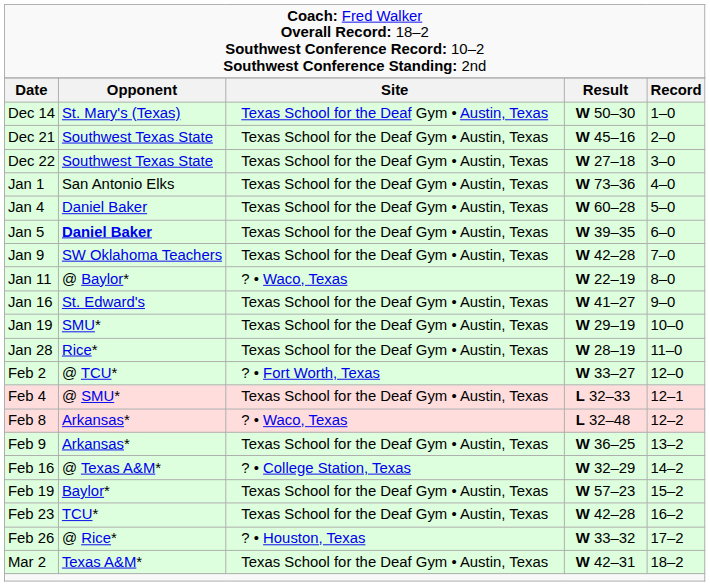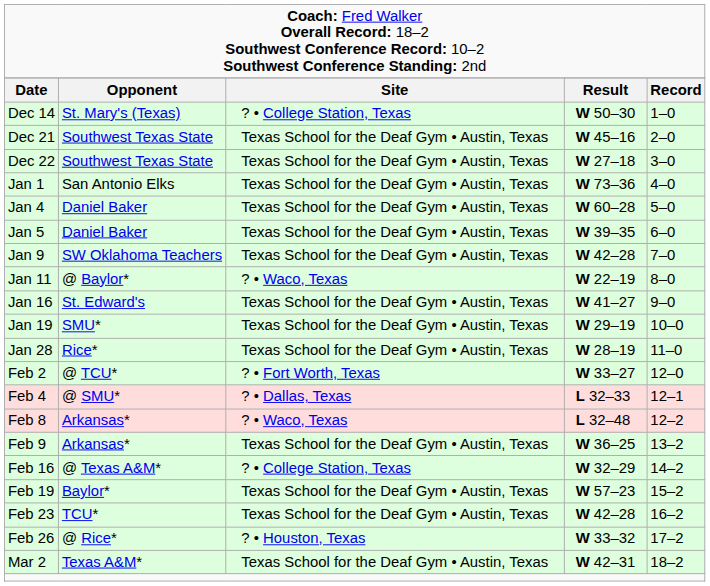 <table class="wikitable">
 <tr>
 <td colspan=8 style="text-align: center;"><strong>Coach:</strong> <a href='#'>Fred Walker</a><br><strong>Overall Record:</strong> 18–2<br><strong>Southwest Conference Record:</strong> 10–2<br><strong>Southwest Conference Standing:</strong> 2nd</td>
 </tr>
 <tr>
 </tr>
 <tr>
 <th>Date</th>
 <th>Opponent</th>
 <th>Site</th>
 <th>Result</th>
 <th>Record</th>
 </tr>
 <tr style="background: #ddffdd;">
 <td>Dec 14</td>
 <td><a href='#'>St. Mary's (Texas)</a></td>
-<td>   <a href='#'>Texas School for the Deaf</a> Gym • <a href='#'>Austin, Texas</a>   </td>
+<td>   ? • <a href='#'>College Station, Texas</a>   </td>
 <td>  <strong>W</strong> 50–30  </td>
 <td>1–0</td>
 </tr>
 <tr style="background: #ddffdd;">
 <td>Dec 21</td>
 <td><a href='#'>Southwest Texas State</a></td>
 <td>   Texas School for the Deaf Gym • Austin, Texas   </td>
 <td>  <strong>W</strong> 45–16  </td>
 <td>2–0</td>
 </tr>
 <tr style="background: #ddffdd;">
 <td>Dec 22</td>
 <td><a href='#'>Southwest Texas State</a></td>
 <td>   Texas School for the Deaf Gym • Austin, Texas   </td>
 <td>  <strong>W</strong> 27–18  </td>
 <td>3–0</td>
 </tr>
 <tr style="background: #ddffdd;">
 <td>Jan 1</td>
 <td>San Antonio Elks</td>
 <td>   Texas School for the Deaf Gym • Austin, Texas   </td>
 <td>  <strong>W</strong> 73–36  </td>
 <td>4–0</td>
 </tr>
 <tr style="background: #ddffdd;">
 <td>Jan 4</td>
 <td><a href='#'>Daniel Baker</a></td>
 <td>   Texas School for the Deaf Gym • Austin, Texas   </td>
 <td>  <strong>W</strong> 60–28  </td>
 <td>5–0</td>
 </tr>
 <tr style="background: #ddffdd;">
 <td>Jan 5</td>
-<td><strong><a href='#'>Daniel Baker</a></strong></td>
+<td><a href='#'>Daniel Baker</a></td>
 <td>   Texas School for the Deaf Gym • Austin, Texas   </td>
 <td>  <strong>W</strong> 39–35  </td>
 <td>6–0</td>
 </tr>
 <tr style="background: #ddffdd;">
 <td>Jan 9</td>
 <td><a href='#'>SW Oklahoma Teachers</a></td>
 <td>   Texas School for the Deaf Gym • Austin, Texas   </td>
 <td>  <strong>W</strong> 42–28  </td>
 <td>7–0</td>
 </tr>
 <tr style="background: #ddffdd;">
 <td>Jan 11</td>
 <td>@ <a href='#'>Baylor</a>*</td>
 <td>   ? • <a href='#'>Waco, Texas</a>   </td>
 <td>  <strong>W</strong> 22–19  </td>
 <td>8–0</td>
 </tr>
 <tr style="background: #ddffdd;">
 <td>Jan 16</td>
 <td><a href='#'>St. Edward's</a></td>
 <td>   Texas School for the Deaf Gym • Austin, Texas   </td>
 <td>  <strong>W</strong> 41–27  </td>
 <td>9–0</td>
 </tr>
 <tr style="background: #ddffdd;">
 <td>Jan 19</td>
 <td><a href='#'>SMU</a>*</td>
 <td>   Texas School for the Deaf Gym • Austin, Texas   </td>
 <td>  <strong>W</strong> 29–19  </td>
 <td>10–0</td>
 </tr>
 <tr style="background: #ddffdd;">
 <td>Jan 28</td>
 <td><a href='#'>Rice</a>*</td>
 <td>   Texas School for the Deaf Gym • Austin, Texas   </td>
 <td>  <strong>W</strong> 28–19  </td>
 <td>11–0</td>
 </tr>
 <tr style="background: #ddffdd;">
 <td>Feb 2</td>
 <td>@ <a href='#'>TCU</a>*</td>
 <td>   ? • <a href='#'>Fort Worth, Texas</a>   </td>
 <td>  <strong>W</strong> 33–27  </td>
 <td>12–0</td>
 </tr>
 <tr style="background: #ffdddd;">
 <td>Feb 4</td>
 <td>@ <a href='#'>SMU</a>*</td>
-<td>   Texas School for the Deaf Gym • Austin, Texas   </td>
+<td>   ? • <a href='#'>Dallas, Texas</a>   </td>
 <td>  <strong>L</strong> 32–33  </td>
 <td>12–1</td>
 </tr>
 <tr style="background: #ffdddd;">
 <td>Feb 8</td>
 <td><a href='#'>Arkansas</a>*</td>
 <td>   ? • <a href='#'>Waco, Texas</a>   </td>
 <td>  <strong>L</strong> 32–48  </td>
 <td>12–2</td>
 </tr>
 <tr style="background: #ddffdd;">
 <td>Feb 9</td>
 <td><a href='#'>Arkansas</a>*</td>
 <td>   Texas School for the Deaf Gym • Austin, Texas   </td>
 <td>  <strong>W</strong> 36–25  </td>
 <td>13–2</td>
 </tr>
 <tr style="background: #ddffdd;">
 <td>Feb 16</td>
 <td>@ <a href='#'>Texas A&M</a>*</td>
 <td>   ? • <a href='#'>College Station, Texas</a>   </td>
 <td>  <strong>W</strong> 32–29  </td>
 <td>14–2</td>
 </tr>
 <tr style="background: #ddffdd;">
 <td>Feb 19</td>
 <td><a href='#'>Baylor</a>*</td>
 <td>   Texas School for the Deaf Gym • Austin, Texas   </td>
 <td>  <strong>W</strong> 57–23  </td>
 <td>15–2</td>
 </tr>
 <tr style="background: #ddffdd;">
 <td>Feb 23</td>
 <td><a href='#'>TCU</a>*</td>
 <td>   Texas School for the Deaf Gym • Austin, Texas   </td>
 <td>  <strong>W</strong> 42–28  </td>
 <td>16–2</td>
 </tr>
 <tr style="background: #ddffdd;">
 <td>Feb 26</td>
 <td>@ <a href='#'>Rice</a>*</td>
 <td>   ? • <a href='#'>Houston, Texas</a>   </td>
 <td>  <strong>W</strong> 33–32  </td>
 <td>17–2</td>
 </tr>
 <tr style="background: #ddffdd;">
 <td>Mar 2</td>
 <td><a href='#'>Texas A&M</a>*</td>
 <td>   Texas School for the Deaf Gym • Austin, Texas   </td>
 <td>  <strong>W</strong> 42–31  </td>
 <td>18–2</td>
 </tr>
 <tr>
 <td colspan=8></td>
 </tr>
 </table>
